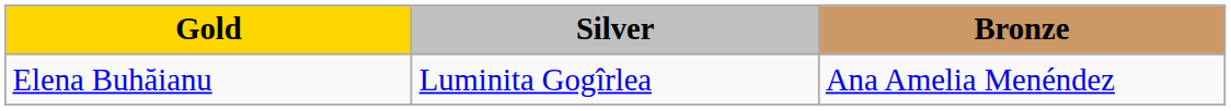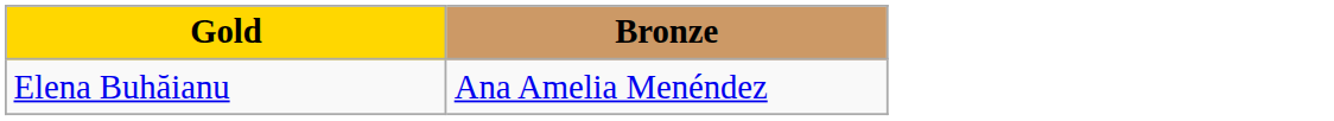 <table class="wikitable" style="text-align:left">
 <tr align="center">
 <td width=200 bgcolor=gold><strong>Gold</strong></td>
-<td width=200 bgcolor=silver><strong>Silver</strong></td>
 <td width=200 bgcolor=CC9966><strong>Bronze</strong></td>
 </tr>
 <tr>
 <td><a href='#'>Elena Buhăianu</a><br><em></em></td>
-<td><a href='#'>Luminita Gogîrlea</a><br><em></em></td>
 <td><a href='#'>Ana Amelia Menéndez</a><br><em></em></td>
 </tr>
 </table>
